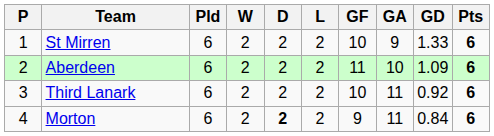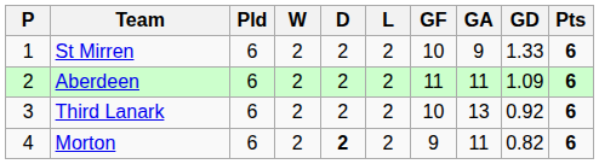 <table class="wikitable" style="text-align: center;">
 <tr>
 <th width=30>P</th>
 <th width=140>Team</th>
 <th width=30>Pld</th>
 <th width=30>W</th>
 <th width=30>D</th>
 <th width=30>L</th>
 <th width=30>GF</th>
 <th width=30>GA</th>
 <th width=30>GD</th>
 <th width=30>Pts</th>
 </tr>
 <tr>
 <td>1</td>
 <td align=left><a href='#'>St Mirren</a></td>
 <td>6</td>
 <td>2</td>
 <td>2</td>
 <td>2</td>
 <td>10</td>
 <td>9</td>
 <td>1.33</td>
 <td><strong>6</strong></td>
 </tr>
 <tr style="background:#ccffcc;">
 <td>2</td>
 <td align=left><a href='#'>Aberdeen</a></td>
 <td>6</td>
 <td>2</td>
 <td>2</td>
 <td>2</td>
 <td>11</td>
-<td>10</td>
+<td>11</td>
 <td>1.09</td>
 <td><strong>6</strong></td>
 </tr>
 <tr>
 <td>3</td>
 <td align=left><a href='#'>Third Lanark</a></td>
 <td>6</td>
 <td>2</td>
 <td>2</td>
 <td>2</td>
 <td>10</td>
-<td>11</td>
+<td>13</td>
 <td>0.92</td>
 <td><strong>6</strong></td>
 </tr>
 <tr>
 <td>4</td>
 <td align=left><a href='#'>Morton</a></td>
 <td>6</td>
 <td>2</td>
 <td><strong>2</strong></td>
 <td>2</td>
 <td>9</td>
 <td>11</td>
-<td>0.84</td>
+<td>0.82</td>
 <td><strong>6</strong></td>
 </tr>
 </table>
